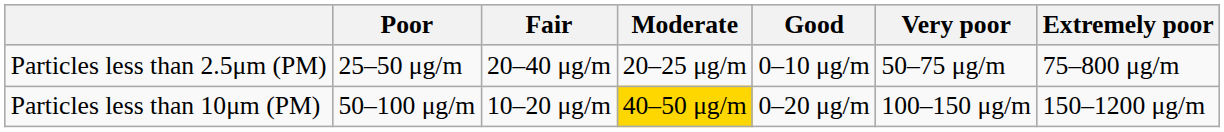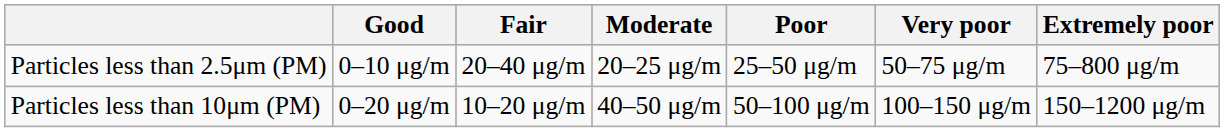 <table class="wikitable">
 <tr>
 <th></th>
-<th>Poor</th>
+<th>Good</th>
 <th>Fair</th>
 <th>Moderate</th>
-<th>Good</th>
+<th>Poor</th>
 <th>Very poor</th>
 <th>Extremely poor</th>
 </tr>
 <tr>
 <td>Particles less than 2.5μm (PM)</td>
-<td>25–50 μg/m</td>
+<td>0–10 μg/m</td>
 <td>20–40 μg/m</td>
 <td>20–25 μg/m</td>
-<td>0–10 μg/m</td>
+<td>25–50 μg/m</td>
 <td>50–75 μg/m</td>
 <td>75–800 μg/m</td>
 </tr>
 <tr>
 <td>Particles less than 10μm (PM)</td>
+<td>0–20 μg/m</td>
+<td>10–20 μg/m</td>
+<td>40–50 μg/m</td>
 <td>50–100 μg/m</td>
-<td>10–20 μg/m</td>
-<td style="background: gold;">40–50 μg/m</td>
-<td>0–20 μg/m</td>
 <td>100–150 μg/m</td>
 <td>150–1200 μg/m</td>
 </tr>
 </table>
